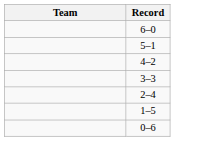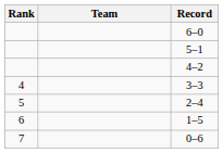 <table class="wikitable" style="text-align: center;">
 <tr>
+<th width=40>Rank</th>
 <th width=180>Team</th>
 <th width=60>Record</th>
 </tr>
 <tr>
+<td></td>
 <td align=left></td>
 <td>6–0</td>
 </tr>
 <tr>
+<td></td>
 <td align=left></td>
 <td>5–1</td>
 </tr>
 <tr>
+<td></td>
 <td align=left></td>
 <td>4–2</td>
 </tr>
 <tr>
+<td>4</td>
 <td align=left></td>
 <td>3–3</td>
 </tr>
 <tr>
+<td>5</td>
 <td align=left></td>
 <td>2–4</td>
 </tr>
 <tr>
+<td>6</td>
 <td align=left></td>
 <td>1–5</td>
 </tr>
 <tr>
+<td>7</td>
 <td align=left></td>
 <td>0–6</td>
 </tr>
 </table>
